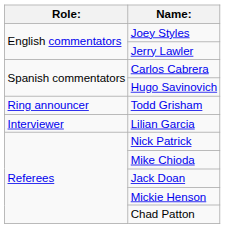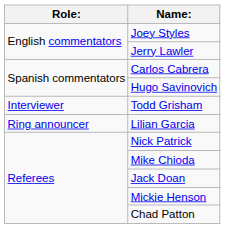 <table class=wikitable style="font-size:90%; margin: 0.5em 0 0.5em 1em; float: right; clear: right;">
 <tr>
 <th>Role:</th>
 <th>Name:</th>
 </tr>
 <tr>
 <td rowspan=2>English <a href='#'>commentators</a></td>
 <td><a href='#'>Joey Styles</a></td>
 </tr>
 <tr>
 <td><a href='#'>Jerry Lawler</a></td>
 </tr>
 <tr>
 <td rowspan=2>Spanish commentators</td>
 <td><a href='#'>Carlos Cabrera</a></td>
 </tr>
 <tr>
 <td><a href='#'>Hugo Savinovich</a></td>
 </tr>
 <tr>
-<td><a href='#'>Ring announcer</a></td>
+<td><a href='#'>Interviewer</a></td>
 <td><a href='#'>Todd Grisham</a></td>
 </tr>
 <tr>
-<td><a href='#'>Interviewer</a></td>
+<td><a href='#'>Ring announcer</a></td>
 <td><a href='#'>Lilian Garcia</a></td>
 </tr>
 <tr>
 <td rowspan=5><a href='#'>Referees</a></td>
 <td><a href='#'>Nick Patrick</a></td>
 </tr>
 <tr>
 <td><a href='#'>Mike Chioda</a></td>
 </tr>
 <tr>
 <td><a href='#'>Jack Doan</a></td>
 </tr>
 <tr>
 <td><a href='#'>Mickie Henson</a></td>
 </tr>
 <tr>
 <td>Chad Patton</td>
 </tr>
 </table>
